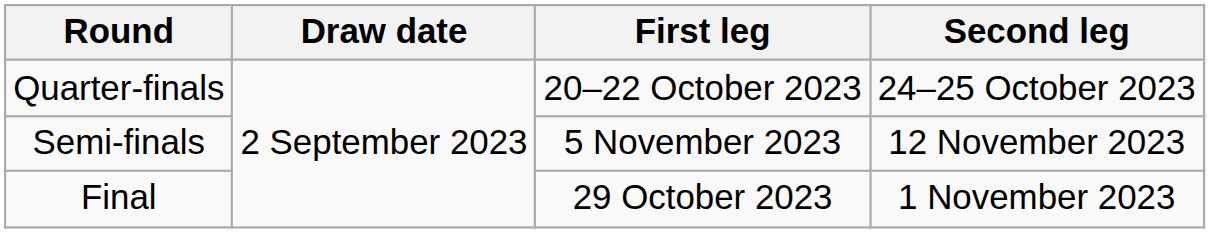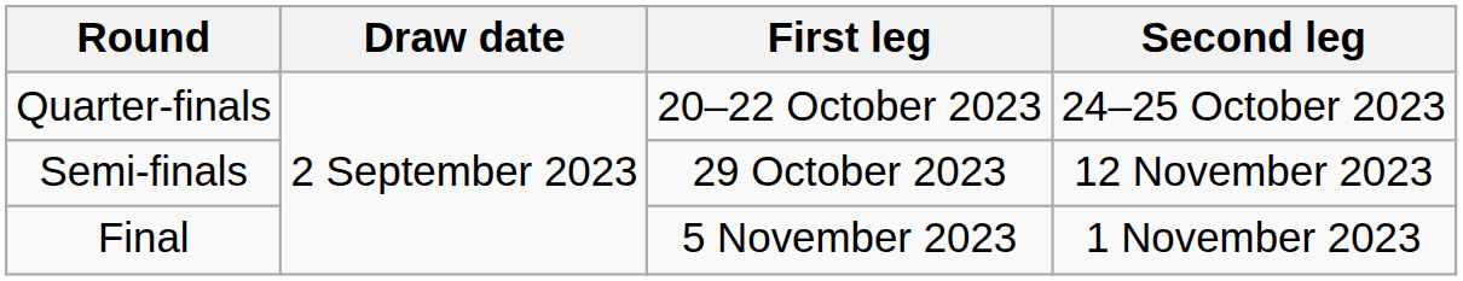 <table class="wikitable" style="text-align:center">
 <tr>
 <th>Round</th>
 <th>Draw date</th>
 <th>First leg</th>
 <th>Second leg</th>
 </tr>
 <tr>
 <td>Quarter-finals</td>
 <td rowspan=3>2 September 2023</td>
 <td>20–22 October 2023</td>
 <td>24–25 October 2023</td>
 </tr>
 <tr>
 <td>Semi-finals</td>
-<td>5 November 2023</td>
+<td>29 October 2023</td>
 <td>12 November 2023</td>
 </tr>
 <tr>
 <td>Final</td>
-<td>29 October 2023</td>
+<td>5 November 2023</td>
 <td>1 November 2023</td>
 </tr>
 </table>
